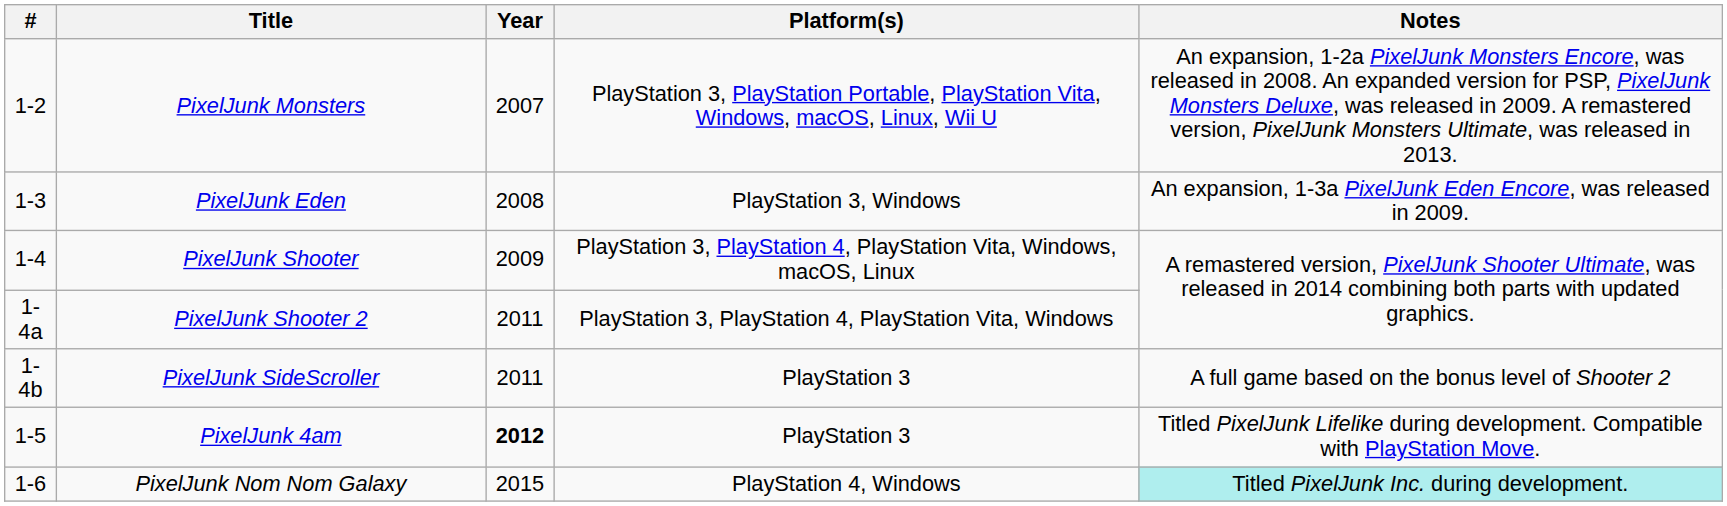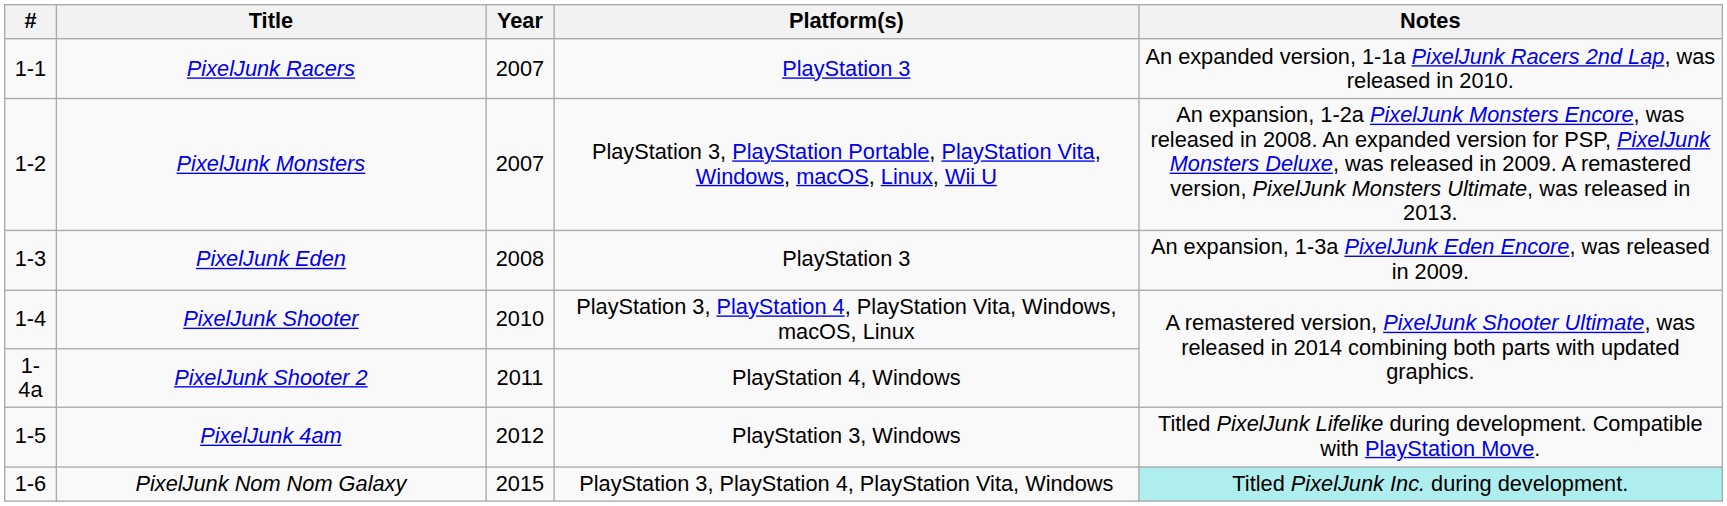 <table class="wikitable" style="text-align: center; width: 100%; font-size: 100%;">
 <tr>
 <th width="3%">#</th>
 <th width="25%">Title</th>
 <th width="4%">Year</th>
 <th width="34%">Platform(s)</th>
 <th width="34%">Notes</th>
+</tr>
+<tr>
+<td>1-1</td>
+<td><em><a href='#'>PixelJunk Racers</a></em></td>
+<td>2007</td>
+<td><a href='#'>PlayStation 3</a></td>
+<td>An expanded version, 1-1a <em><a href='#'>PixelJunk Racers 2nd Lap</a></em>, was released in 2010.</td>
 </tr>
 <tr>
 <td>1-2</td>
 <td><em><a href='#'>PixelJunk Monsters</a></em></td>
 <td>2007</td>
 <td>PlayStation 3, <a href='#'>PlayStation Portable</a>, <a href='#'>PlayStation Vita</a>, <a href='#'>Windows</a>, <a href='#'>macOS</a>, <a href='#'>Linux</a>, <a href='#'>Wii U</a></td>
 <td>An expansion, 1-2a <em><a href='#'>PixelJunk Monsters Encore</a></em>, was released in 2008. An expanded version for PSP, <em><a href='#'>PixelJunk Monsters Deluxe</a></em>, was released in 2009. A remastered version, <em>PixelJunk Monsters Ultimate</em>, was released in 2013.</td>
 </tr>
 <tr>
 <td>1-3</td>
 <td><em><a href='#'>PixelJunk Eden</a></em></td>
 <td>2008</td>
-<td>PlayStation 3, Windows</td>
+<td>PlayStation 3</td>
 <td>An expansion, 1-3a <em><a href='#'>PixelJunk Eden Encore</a></em>, was released in 2009.</td>
 </tr>
 <tr>
 <td>1-4</td>
 <td><em><a href='#'>PixelJunk Shooter</a></em></td>
-<td>2009</td>
+<td>2010</td>
 <td>PlayStation 3, <a href='#'>PlayStation 4</a>, PlayStation Vita, Windows, macOS, Linux</td>
 <td rowspan="2">A remastered version, <em><a href='#'>PixelJunk Shooter Ultimate</a></em>, was released in 2014 combining both parts with updated graphics.</td>
 </tr>
 <tr>
 <td>1-4a</td>
 <td><em><a href='#'>PixelJunk Shooter 2</a></em></td>
 <td>2011</td>
-<td>PlayStation 3, PlayStation 4, PlayStation Vita, Windows</td>
-</tr>
-<tr>
-<td>1-4b</td>
-<td><em><a href='#'>PixelJunk SideScroller</a></em></td>
-<td>2011</td>
-<td>PlayStation 3</td>
-<td>A full game based on the bonus level of <em>Shooter 2</em></td>
+<td>PlayStation 4, Windows</td>
 </tr>
 <tr>
 <td>1-5</td>
 <td><em><a href='#'>PixelJunk 4am</a></em></td>
-<td><strong>2012</strong></td>
-<td>PlayStation 3</td>
+<td>2012</td>
+<td>PlayStation 3, Windows</td>
 <td>Titled <em>PixelJunk Lifelike</em> during development. Compatible with <a href='#'>PlayStation Move</a>.</td>
 </tr>
 <tr>
 <td>1-6</td>
 <td><em>PixelJunk Nom Nom Galaxy</em></td>
 <td>2015</td>
-<td>PlayStation 4, Windows</td>
+<td>PlayStation 3, PlayStation 4, PlayStation Vita, Windows</td>
 <td style="background: paleturquoise;">Titled <em>PixelJunk Inc.</em> during development.</td>
 </tr>
 </table>
